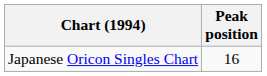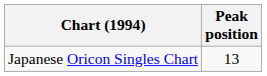 <table class="wikitable">
 <tr>
 <th>Chart (1994)</th>
 <th>Peak<br>position</th>
 </tr>
 <tr>
 <td>Japanese <a href='#'>Oricon Singles Chart</a></td>
-<td align="center">16</td>
+<td align="center">13</td>
 </tr>
 </table>
